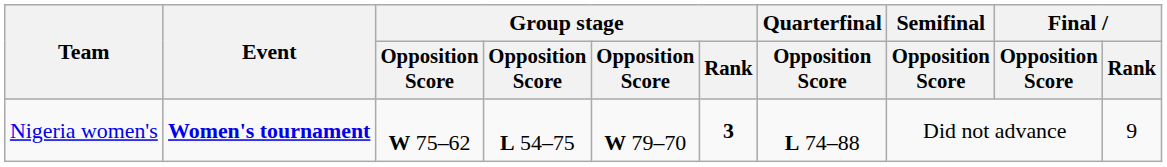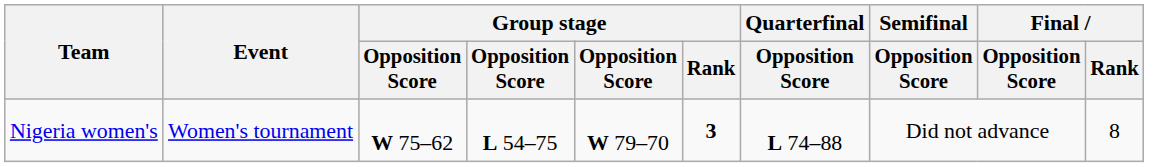 <table class=wikitable style=font-size:90%;text-align:center>
 <tr>
 <th rowspan=2>Team</th>
 <th rowspan=2>Event</th>
 <th colspan=4>Group stage</th>
 <th>Quarterfinal</th>
 <th>Semifinal</th>
 <th colspan=2>Final / </th>
 </tr>
 <tr style=font-size:95%>
 <th>Opposition<br>Score</th>
 <th>Opposition<br>Score</th>
 <th>Opposition<br>Score</th>
 <th>Rank</th>
 <th>Opposition<br>Score</th>
 <th>Opposition<br>Score</th>
 <th>Opposition<br>Score</th>
 <th>Rank</th>
 </tr>
 <tr>
 <td align=left><a href='#'>Nigeria women's</a></td>
-<td align=left><strong><a href='#'>Women's tournament</a></strong></td>
+<td align=left><a href='#'>Women's tournament</a></td>
 <td><br> <strong>W</strong> 75–62</td>
 <td><br> <strong>L</strong> 54–75</td>
 <td><br><strong>W</strong> 79–70</td>
 <td><strong>3</strong></td>
 <td><br><strong>L</strong> 74–88</td>
 <td colspan=2>Did not advance</td>
-<td>9</td>
+<td>8</td>
 </tr>
 </table>
